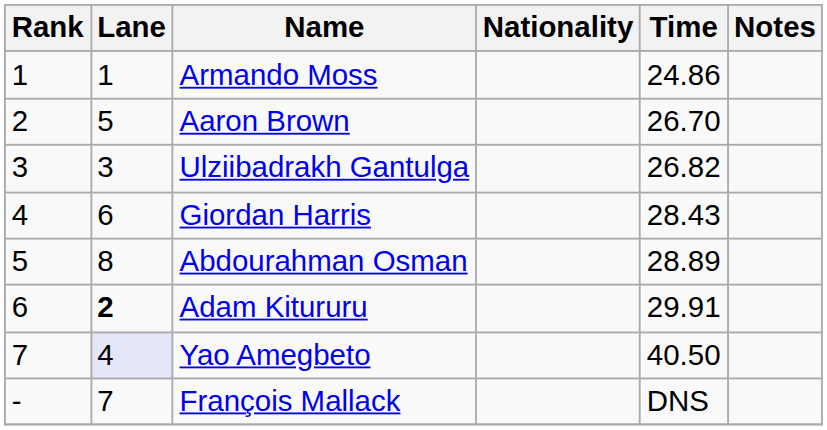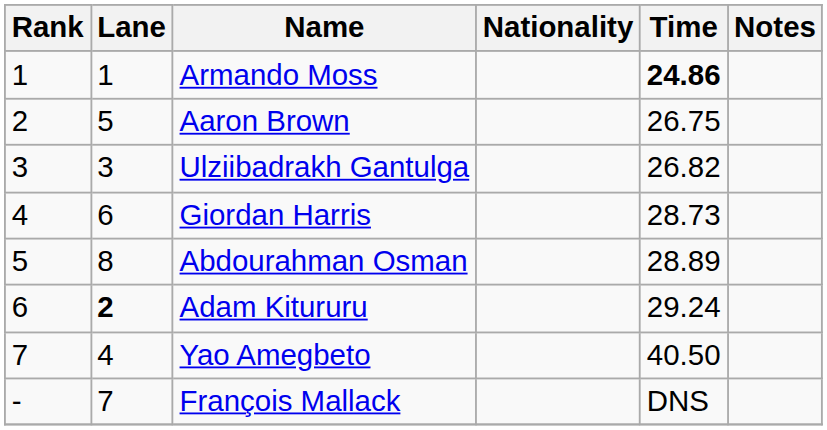 <table class="wikitable">
 <tr>
 <th>Rank</th>
 <th>Lane</th>
 <th>Name</th>
 <th>Nationality</th>
 <th>Time</th>
 <th>Notes</th>
 </tr>
 <tr>
 <td>1</td>
 <td>1</td>
 <td><a href='#'>Armando Moss</a></td>
 <td></td>
-<td>24.86</td>
+<td><strong>24.86</strong></td>
 <td></td>
 </tr>
 <tr>
 <td>2</td>
 <td>5</td>
 <td><a href='#'>Aaron Brown</a></td>
 <td></td>
-<td>26.70</td>
+<td>26.75</td>
 <td></td>
 </tr>
 <tr>
 <td>3</td>
 <td>3</td>
 <td><a href='#'>Ulziibadrakh Gantulga</a></td>
 <td></td>
 <td>26.82</td>
 <td></td>
 </tr>
 <tr>
 <td>4</td>
 <td>6</td>
 <td><a href='#'>Giordan Harris</a></td>
 <td></td>
-<td>28.43</td>
+<td>28.73</td>
 <td></td>
 </tr>
 <tr>
 <td>5</td>
 <td>8</td>
 <td><a href='#'>Abdourahman Osman</a></td>
 <td></td>
 <td>28.89</td>
 <td></td>
 </tr>
 <tr>
 <td>6</td>
 <td><strong>2</strong></td>
 <td><a href='#'>Adam Kitururu</a></td>
 <td></td>
-<td>29.91</td>
+<td>29.24</td>
 <td></td>
 </tr>
 <tr>
 <td>7</td>
-<td style="background: lavender;">4</td>
+<td>4</td>
 <td><a href='#'>Yao Amegbeto</a></td>
 <td></td>
 <td>40.50</td>
 <td></td>
 </tr>
 <tr>
 <td>-</td>
 <td>7</td>
 <td><a href='#'>François Mallack</a></td>
 <td></td>
 <td>DNS</td>
 <td></td>
 </tr>
 <tr>
 </tr>
 </table>
